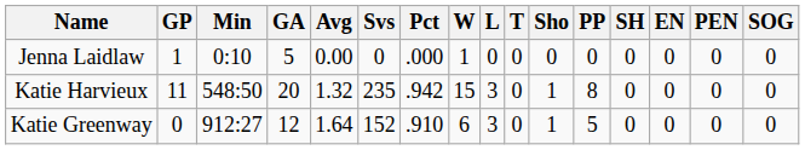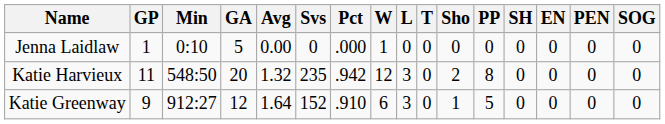 <table class="wikitable">
 <tr>
 <th>Name</th>
 <th>GP</th>
 <th>Min</th>
 <th>GA</th>
 <th>Avg</th>
 <th>Svs</th>
 <th>Pct</th>
 <th>W</th>
 <th>L</th>
 <th>T</th>
 <th>Sho</th>
 <th>PP</th>
 <th>SH</th>
 <th>EN</th>
 <th>PEN</th>
 <th>SOG</th>
 </tr>
 <tr align="center" bgcolor="">
 <td>Jenna Laidlaw</td>
 <td>1</td>
 <td>0:10</td>
 <td>5</td>
 <td>0.00</td>
 <td>0</td>
 <td>.000</td>
 <td>1</td>
 <td>0</td>
 <td>0</td>
 <td>0</td>
 <td>0</td>
 <td>0</td>
 <td>0</td>
 <td>0</td>
 <td>0</td>
 </tr>
 <tr align="center" bgcolor="">
 <td>Katie Harvieux</td>
 <td>11</td>
 <td>548:50</td>
 <td>20</td>
 <td>1.32</td>
 <td>235</td>
 <td>.942</td>
-<td>15</td>
+<td>12</td>
 <td>3</td>
 <td>0</td>
-<td>1</td>
+<td>2</td>
 <td>8</td>
 <td>0</td>
 <td>0</td>
 <td>0</td>
 <td>0</td>
 </tr>
 <tr align="center" bgcolor="">
 <td>Katie Greenway</td>
-<td>0</td>
+<td>9</td>
 <td>912:27</td>
 <td>12</td>
 <td>1.64</td>
 <td>152</td>
 <td>.910</td>
 <td>6</td>
 <td>3</td>
 <td>0</td>
 <td>1</td>
 <td>5</td>
 <td>0</td>
 <td>0</td>
 <td>0</td>
 <td>0</td>
 </tr>
 </table>
